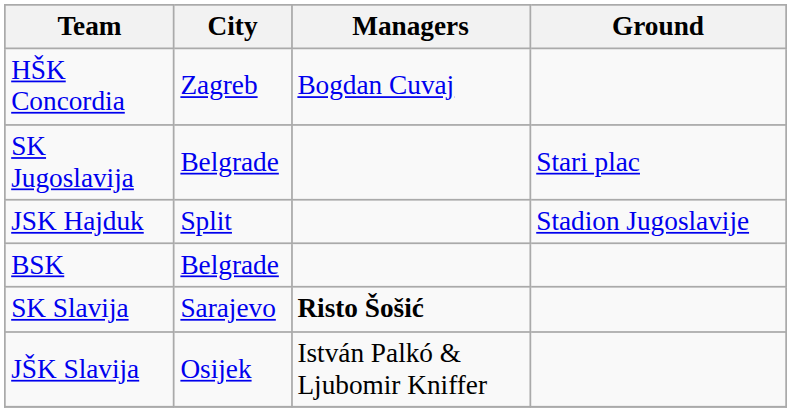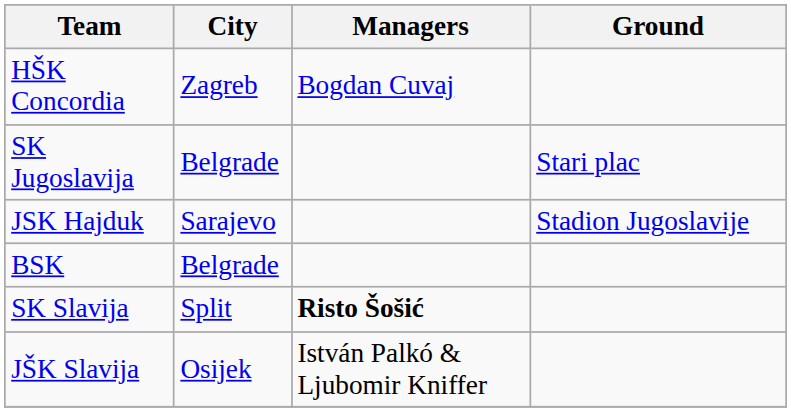 <table class="wikitable sortable" style="text-align: left; font-size:98%;">
 <tr>
 <th width="90">Team</th>
 <th width="60">City</th>
 <th width="130">Managers</th>
 <th width="140">Ground</th>
 </tr>
 <tr>
 <td><a href='#'>HŠK Concordia</a></td>
 <td><a href='#'>Zagreb</a></td>
 <td> <a href='#'>Bogdan Cuvaj</a></td>
 <td></td>
 </tr>
 <tr>
 <td><a href='#'>SK Jugoslavija</a></td>
 <td><a href='#'>Belgrade</a></td>
 <td> </td>
 <td><a href='#'>Stari plac</a></td>
 </tr>
 <tr>
 <td><a href='#'>JSK Hajduk</a></td>
-<td><a href='#'>Split</a></td>
+<td><a href='#'>Sarajevo</a></td>
 <td> </td>
 <td><a href='#'>Stadion Jugoslavije</a></td>
 </tr>
 <tr>
 <td><a href='#'>BSK</a></td>
 <td><a href='#'>Belgrade</a></td>
 <td> </td>
 <td></td>
 </tr>
 <tr>
 <td><a href='#'>SK Slavija</a></td>
-<td><a href='#'>Sarajevo</a></td>
+<td><a href='#'>Split</a></td>
 <td><strong> Risto Šošić</strong></td>
 <td></td>
 </tr>
 <tr>
 <td><a href='#'>JŠK Slavija</a></td>
 <td><a href='#'>Osijek</a></td>
 <td> István Palkó &<br> Ljubomir Kniffer</td>
 <td></td>
 </tr>
 <tr>
 </tr>
 </table>
